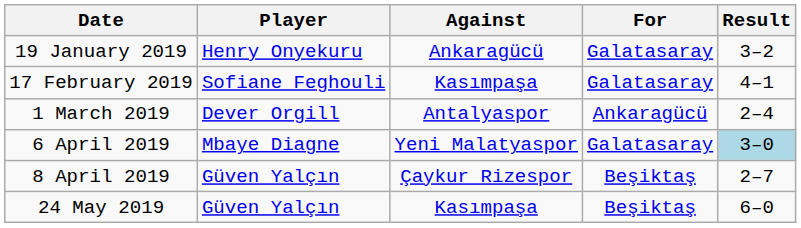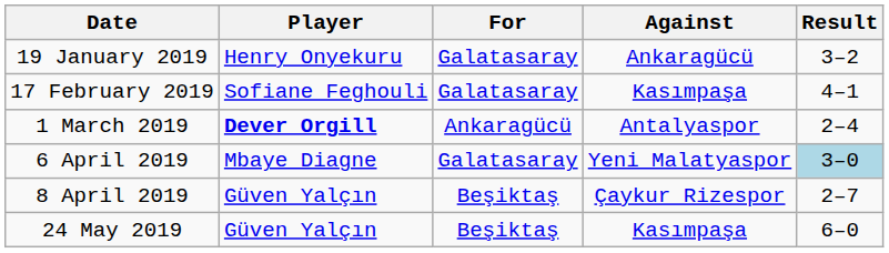 <table class="wikitable sortable">
 <tr>
 <th>Date</th>
 <th>Player</th>
+<th>For</th>
 <th>Against</th>
-<th>For</th>
 <th style="text-align:center">Result</th>
 </tr>
 <tr>
 <td align=center>19 January 2019</td>
 <td> <a href='#'>Henry Onyekuru</a></td>
+<td align=center><a href='#'>Galatasaray</a></td>
 <td align=center><a href='#'>Ankaragücü</a></td>
-<td align=center><a href='#'>Galatasaray</a></td>
 <td align=center>3–2</td>
 </tr>
 <tr>
 <td align=center>17 February 2019</td>
 <td> <a href='#'>Sofiane Feghouli</a></td>
+<td align=center><a href='#'>Galatasaray</a></td>
 <td align=center><a href='#'>Kasımpaşa</a></td>
-<td align=center><a href='#'>Galatasaray</a></td>
 <td align=center>4–1</td>
 </tr>
 <tr>
 <td align=center>1 March 2019</td>
-<td> <a href='#'>Dever Orgill</a></td>
+<td><strong> <a href='#'>Dever Orgill</a></strong></td>
+<td align=center><a href='#'>Ankaragücü</a></td>
 <td align=center><a href='#'>Antalyaspor</a></td>
-<td align=center><a href='#'>Ankaragücü</a></td>
 <td align=center>2–4</td>
 </tr>
 <tr>
 <td align=center>6 April 2019</td>
 <td> <a href='#'>Mbaye Diagne</a></td>
+<td align=center><a href='#'>Galatasaray</a></td>
 <td align=center><a href='#'>Yeni Malatyaspor</a></td>
-<td align=center><a href='#'>Galatasaray</a></td>
 <td align=center style="background: lightblue;">3–0</td>
 </tr>
 <tr>
 <td align=center>8 April 2019</td>
 <td> <a href='#'>Güven Yalçın</a></td>
+<td align=center><a href='#'>Beşiktaş</a></td>
 <td align=center><a href='#'>Çaykur Rizespor</a></td>
-<td align=center><a href='#'>Beşiktaş</a></td>
 <td align=center>2–7</td>
 </tr>
 <tr>
 <td align=center>24 May 2019</td>
 <td> <a href='#'>Güven Yalçın</a></td>
+<td align=center><a href='#'>Beşiktaş</a></td>
 <td align=center><a href='#'>Kasımpaşa</a></td>
-<td align=center><a href='#'>Beşiktaş</a></td>
 <td align=center>6–0</td>
 </tr>
 </table>
